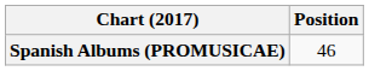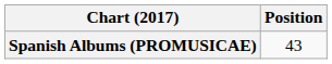 <table class="wikitable sortable plainrowheaders" style="text-align:center">
 <tr>
 <th scope="col">Chart (2017)</th>
 <th scope="col">Position</th>
 </tr>
 <tr>
 <th scope="row">Spanish Albums (PROMUSICAE)</th>
-<td>46</td>
+<td>43</td>
 </tr>
 </table>
